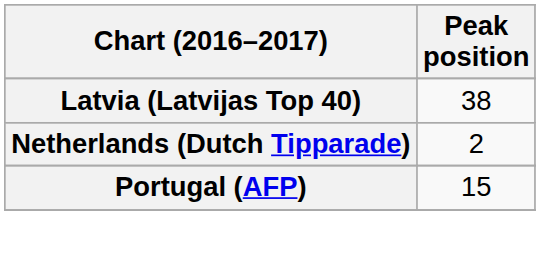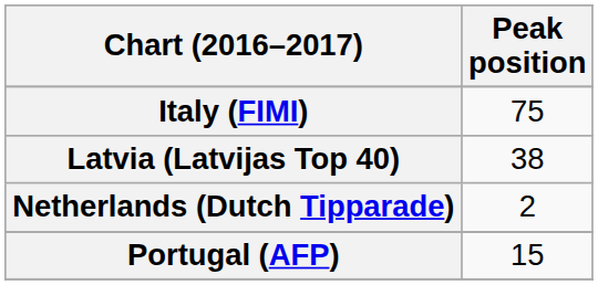 <table class="wikitable sortable plainrowheaders" style="text-align:center">
 <tr>
 <th scope="col">Chart (2016–2017)</th>
 <th scope="col">Peak<br>position</th>
 </tr>
 <tr>
 </tr>
 <tr>
 </tr>
 <tr>
 </tr>
 <tr>
 </tr>
 <tr>
 </tr>
 <tr>
 </tr>
 <tr>
 </tr>
 <tr>
 </tr>
 <tr>
 </tr>
 <tr>
 </tr>
 <tr>
 </tr>
 <tr>
 </tr>
 <tr>
 </tr>
 <tr>
+</tr>
+<tr>
+<th scope="row">Italy (<a href='#'>FIMI</a>)</th>
+<td>75</td>
 </tr>
 <tr>
 <th scope="row">Latvia (Latvijas Top 40)</th>
 <td>38</td>
 </tr>
 <tr>
 <th scope="row">Netherlands (Dutch <a href='#'>Tipparade</a>)</th>
 <td>2</td>
 </tr>
 <tr>
 </tr>
 <tr>
 </tr>
 <tr>
 <th scope="row">Portugal (<a href='#'>AFP</a>)</th>
 <td>15</td>
 </tr>
 <tr>
 </tr>
 <tr>
 </tr>
 <tr>
 </tr>
 <tr>
 </tr>
 <tr>
 </tr>
 <tr>
 </tr>
 <tr>
 </tr>
 <tr>
 </tr>
 <tr>
 </tr>
 <tr>
 </tr>
 <tr>
 </tr>
 <tr>
 </tr>
 <tr>
 </tr>
 <tr>
 </tr>
 </table>
